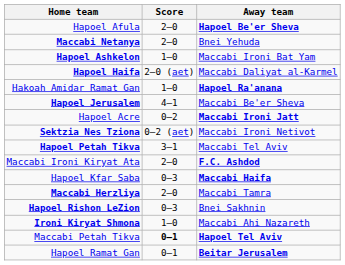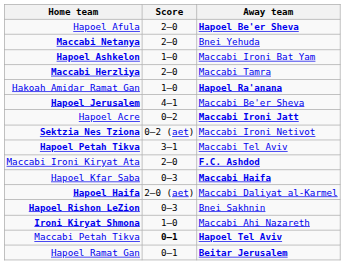 <table class="wikitable" style="text-align: center">
 <tr>
 <th>Home team</th>
 <th>Score</th>
 <th>Away team</th>
 </tr>
 <tr>
 <td align="right"><a href='#'>Hapoel Afula</a></td>
 <td>2–0</td>
 <td align="left"><strong><a href='#'>Hapoel Be'er Sheva</a></strong></td>
 </tr>
 <tr>
 <td align="right"><strong><a href='#'>Maccabi Netanya</a></strong></td>
 <td>2–0</td>
 <td align="left"><a href='#'>Bnei Yehuda</a></td>
 </tr>
 <tr>
 <td align="right"><strong><a href='#'>Hapoel Ashkelon</a></strong></td>
 <td>1–0</td>
 <td align="left"><a href='#'>Maccabi Ironi Bat Yam</a></td>
 </tr>
 <tr>
-<td align="right"><strong><a href='#'>Hapoel Haifa</a></strong></td>
-<td>2–0 (<a href='#'>aet</a>)</td>
-<td align="left"><a href='#'>Maccabi Daliyat al-Karmel</a></td>
+<td align="right"><strong><a href='#'>Maccabi Herzliya</a></strong></td>
+<td>2–0</td>
+<td align="left"><a href='#'>Maccabi Tamra</a></td>
 </tr>
 <tr>
 <td align="right"><a href='#'>Hakoah Amidar Ramat Gan</a></td>
 <td>1–0</td>
 <td align="left"><strong><a href='#'>Hapoel Ra'anana</a></strong></td>
 </tr>
 <tr>
 <td align="right"><strong><a href='#'>Hapoel Jerusalem</a></strong></td>
 <td>4–1</td>
 <td align="left"><a href='#'>Maccabi Be'er Sheva</a></td>
 </tr>
 <tr>
 <td align="right"><a href='#'>Hapoel Acre</a></td>
 <td>0–2</td>
 <td align="left"><strong><a href='#'>Maccabi Ironi Jatt</a></strong></td>
 </tr>
 <tr>
 <td align="right"><strong><a href='#'>Sektzia Nes Tziona</a></strong></td>
 <td>0–2 (<a href='#'>aet</a>)</td>
 <td align="left"><a href='#'>Maccabi Ironi Netivot</a></td>
 </tr>
 <tr>
 <td align="right"><strong><a href='#'>Hapoel Petah Tikva</a></strong></td>
 <td>3–1</td>
 <td align="left"><a href='#'>Maccabi Tel Aviv</a></td>
 </tr>
 <tr>
 <td align="right"><a href='#'>Maccabi Ironi Kiryat Ata</a></td>
 <td>2–0</td>
 <td align="left"><strong><a href='#'>F.C. Ashdod</a></strong></td>
 </tr>
 <tr>
 <td align="right"><a href='#'>Hapoel Kfar Saba</a></td>
 <td>0–3</td>
 <td align="left"><strong><a href='#'>Maccabi Haifa</a></strong></td>
 </tr>
 <tr>
-<td align="right"><strong><a href='#'>Maccabi Herzliya</a></strong></td>
-<td>2–0</td>
-<td align="left"><a href='#'>Maccabi Tamra</a></td>
+<td align="right"><strong><a href='#'>Hapoel Haifa</a></strong></td>
+<td>2–0 (<a href='#'>aet</a>)</td>
+<td align="left"><a href='#'>Maccabi Daliyat al-Karmel</a></td>
 </tr>
 <tr>
 <td align="right"><strong><a href='#'>Hapoel Rishon LeZion</a></strong></td>
 <td>0–3</td>
 <td align="left"><a href='#'>Bnei Sakhnin</a></td>
 </tr>
 <tr>
 <td align="right"><strong><a href='#'>Ironi Kiryat Shmona</a></strong></td>
 <td>1–0</td>
 <td align="left"><a href='#'>Maccabi Ahi Nazareth</a></td>
 </tr>
 <tr>
 <td align="right"><a href='#'>Maccabi Petah Tikva</a></td>
 <td><strong>0–1</strong></td>
 <td align="left"><strong><a href='#'>Hapoel Tel Aviv</a></strong></td>
 </tr>
 <tr>
 <td align="right"><a href='#'>Hapoel Ramat Gan</a></td>
 <td>0–1</td>
 <td align="left"><strong><a href='#'>Beitar Jerusalem</a></strong></td>
 </tr>
 </table>
